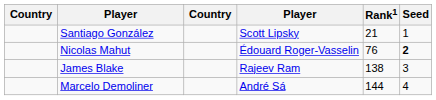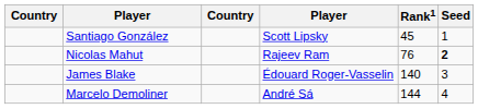 <table class="sortable wikitable">
 <tr>
 <th width="70">Country</th>
 <th width="175">Player</th>
 <th width="70">Country</th>
 <th width="175">Player</th>
 <th>Rank<sup>1</sup></th>
 <th>Seed</th>
 </tr>
 <tr>
 <td></td>
 <td><a href='#'>Santiago González</a></td>
 <td></td>
 <td><a href='#'>Scott Lipsky</a></td>
-<td>21</td>
+<td>45</td>
 <td>1</td>
 </tr>
 <tr>
 <td></td>
 <td><a href='#'>Nicolas Mahut</a></td>
 <td></td>
-<td><a href='#'>Édouard Roger-Vasselin</a></td>
+<td><a href='#'>Rajeev Ram</a></td>
 <td>76</td>
 <td><strong>2</strong></td>
 </tr>
 <tr>
 <td></td>
 <td><a href='#'>James Blake</a></td>
 <td></td>
-<td><a href='#'>Rajeev Ram</a></td>
-<td>138</td>
+<td><a href='#'>Édouard Roger-Vasselin</a></td>
+<td>140</td>
 <td>3</td>
 </tr>
 <tr>
 <td></td>
 <td><a href='#'>Marcelo Demoliner</a></td>
 <td></td>
 <td><a href='#'>André Sá</a></td>
 <td>144</td>
 <td>4</td>
 </tr>
 </table>
